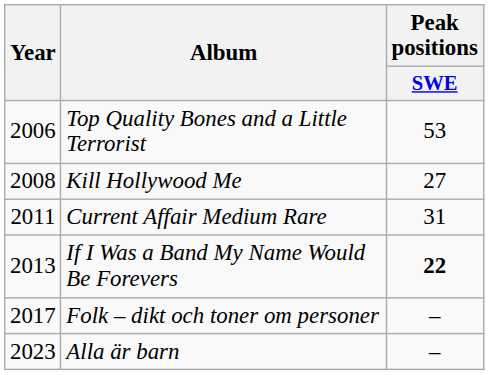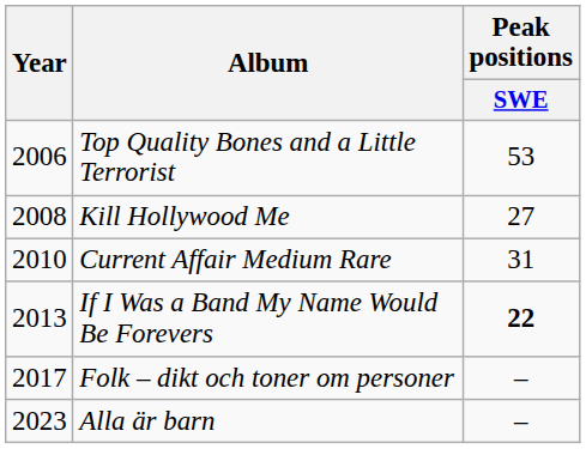 <table class="wikitable">
 <tr>
 <th align="center" rowspan="2" width="10">Year</th>
 <th align="center" rowspan="2" width="220">Album</th>
 <th align="center" colspan="1" width="20">Peak positions</th>
 </tr>
 <tr>
 <th scope="col" style="width:3em;font-size:90%;"><a href='#'>SWE</a><br></th>
 </tr>
 <tr>
 <td style="text-align:center;">2006</td>
 <td><em>Top Quality Bones and a Little Terrorist</em></td>
 <td style="text-align:center;">53</td>
 </tr>
 <tr>
 <td style="text-align:center;">2008</td>
 <td><em>Kill Hollywood Me</em></td>
 <td style="text-align:center;">27</td>
 </tr>
 <tr>
-<td style="text-align:center;">2011</td>
+<td style="text-align:center;">2010</td>
 <td><em>Current Affair Medium Rare</em></td>
 <td style="text-align:center;">31</td>
 </tr>
 <tr>
 <td style="text-align:center;">2013</td>
 <td><em>If I Was a Band My Name Would Be Forevers</em></td>
 <td style="text-align:center;"><strong>22</strong></td>
 </tr>
 <tr>
 <td style="text-align:center;">2017</td>
 <td><em>Folk – dikt och toner om personer</em></td>
 <td style="text-align:center;">–</td>
 </tr>
 <tr>
 <td style="text-align:center;">2023</td>
 <td><em>Alla är barn</em></td>
 <td style="text-align:center;">–</td>
 </tr>
 </table>
